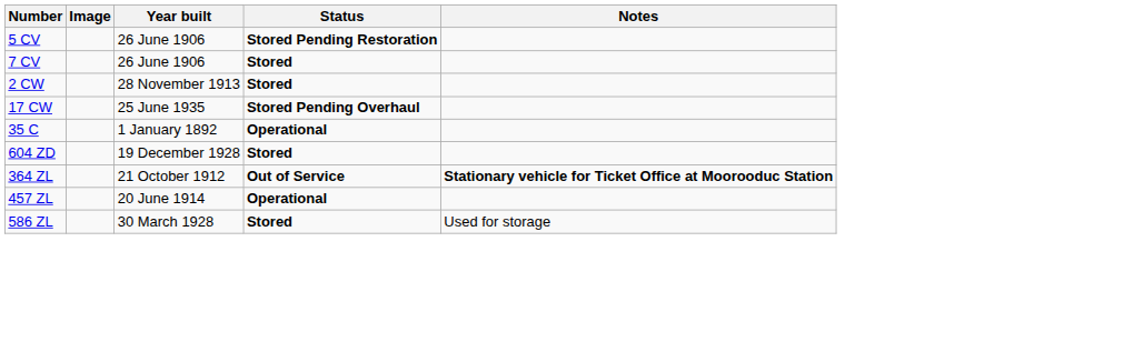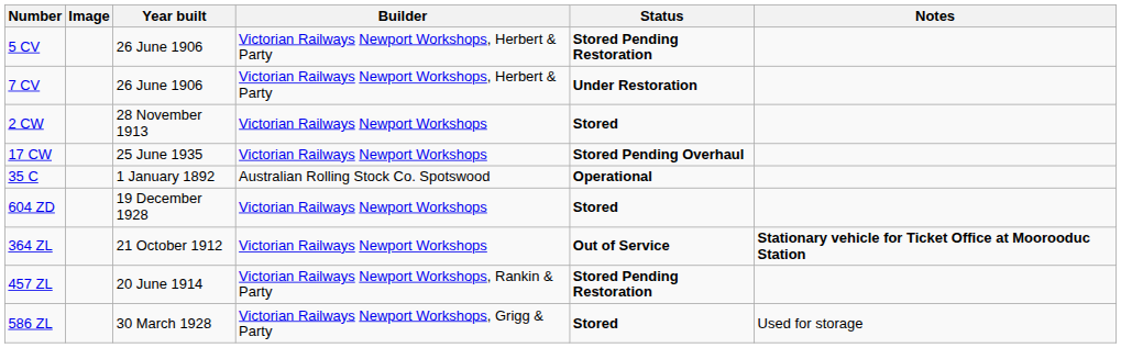 <table class="wikitable">
 <tr>
 <th>Number</th>
 <th>Image</th>
 <th>Year built</th>
+<th>Builder</th>
 <th>Status</th>
 <th>Notes</th>
 </tr>
 <tr>
 <td><a href='#'>5 CV</a></td>
 <td></td>
 <td>26 June 1906</td>
+<td><a href='#'>Victorian Railways</a> <a href='#'>Newport Workshops</a>, Herbert & Party</td>
 <td><strong>Stored Pending Restoration</strong></td>
 <td></td>
 </tr>
 <tr>
 <td><a href='#'>7 CV</a></td>
 <td></td>
 <td>26 June 1906</td>
-<td><strong>Stored</strong></td>
+<td><a href='#'>Victorian Railways</a> <a href='#'>Newport Workshops</a>, Herbert & Party</td>
+<td><strong>Under Restoration</strong></td>
 <td></td>
 </tr>
 <tr>
 <td><a href='#'>2 CW</a></td>
 <td></td>
 <td>28 November 1913</td>
+<td><a href='#'>Victorian Railways</a> <a href='#'>Newport Workshops</a></td>
 <td><strong>Stored</strong></td>
 <td></td>
 </tr>
 <tr>
 <td><a href='#'>17 CW</a></td>
 <td></td>
 <td>25 June 1935</td>
+<td><a href='#'>Victorian Railways</a> <a href='#'>Newport Workshops</a></td>
 <td><strong>Stored Pending Overhaul</strong></td>
 <td></td>
 </tr>
 <tr>
 <td><a href='#'>35 C</a></td>
 <td></td>
 <td>1 January 1892</td>
+<td>Australian Rolling Stock Co. Spotswood</td>
 <td><strong>Operational</strong></td>
 <td></td>
 </tr>
 <tr>
 <td><a href='#'>604 ZD</a></td>
 <td></td>
 <td>19 December 1928</td>
+<td><a href='#'>Victorian Railways</a> <a href='#'>Newport Workshops</a></td>
 <td><strong>Stored</strong></td>
 <td></td>
 </tr>
 <tr>
 <td><a href='#'>364 ZL</a></td>
 <td></td>
 <td>21 October 1912</td>
+<td><a href='#'>Victorian Railways</a> <a href='#'>Newport Workshops</a></td>
 <td><strong>Out of Service</strong></td>
 <td><strong>Stationary vehicle for Ticket Office at Moorooduc Station</strong></td>
 </tr>
 <tr>
 <td><a href='#'>457 ZL</a></td>
 <td></td>
 <td>20 June 1914</td>
-<td><strong>Operational</strong></td>
+<td><a href='#'>Victorian Railways</a> <a href='#'>Newport Workshops</a>, Rankin & Party</td>
+<td><strong>Stored Pending Restoration</strong></td>
 <td></td>
 </tr>
 <tr>
 <td><a href='#'>586 ZL</a></td>
 <td></td>
 <td>30 March 1928</td>
+<td><a href='#'>Victorian Railways</a> <a href='#'>Newport Workshops</a>, Grigg & Party</td>
 <td><strong>Stored</strong></td>
 <td>Used for storage</td>
 </tr>
 </table>
